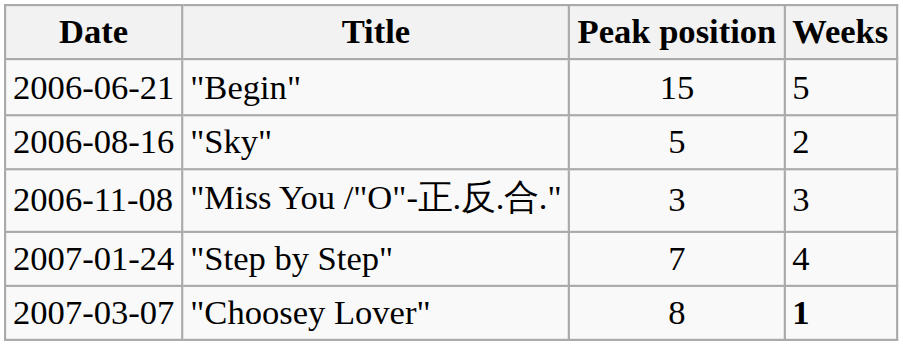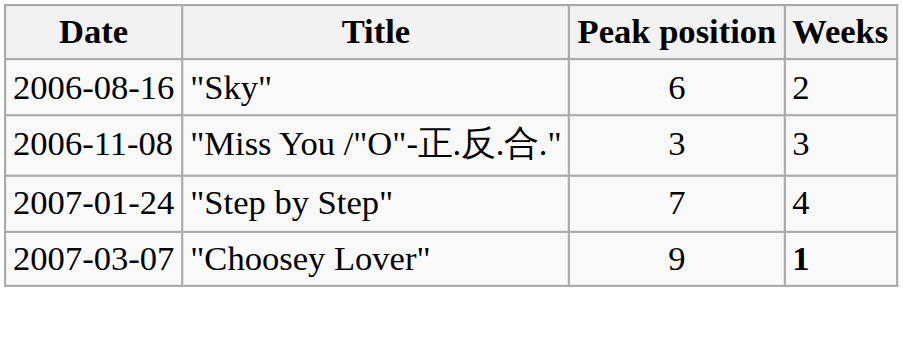 <table class="wikitable">
 <tr>
 <th>Date</th>
 <th>Title</th>
 <th>Peak position</th>
 <th>Weeks</th>
 </tr>
 <tr>
-<td>2006-06-21</td>
-<td>"Begin"</td>
-<td style="text-align:center;">15</td>
-<td>5</td>
-</tr>
-<tr>
 <td>2006-08-16</td>
 <td>"Sky"</td>
-<td style="text-align:center;">5</td>
+<td style="text-align:center;">6</td>
 <td>2</td>
 </tr>
 <tr>
 <td>2006-11-08</td>
 <td>"Miss You /"O"-正.反.合."</td>
 <td style="text-align:center;">3</td>
 <td>3</td>
 </tr>
 <tr>
 <td>2007-01-24</td>
 <td>"Step by Step"</td>
 <td style="text-align:center;">7</td>
 <td>4</td>
 </tr>
 <tr>
 <td>2007-03-07</td>
 <td>"Choosey Lover"</td>
-<td style="text-align:center;">8</td>
+<td style="text-align:center;">9</td>
 <td><strong>1</strong></td>
 </tr>
 </table>
